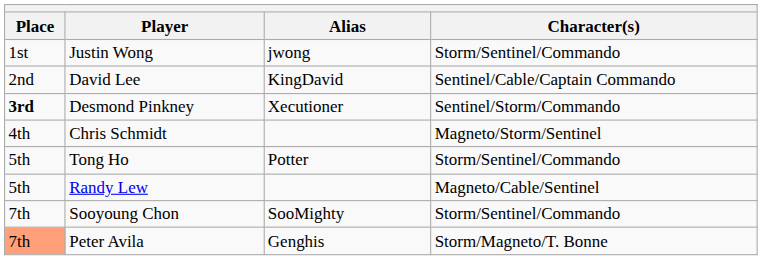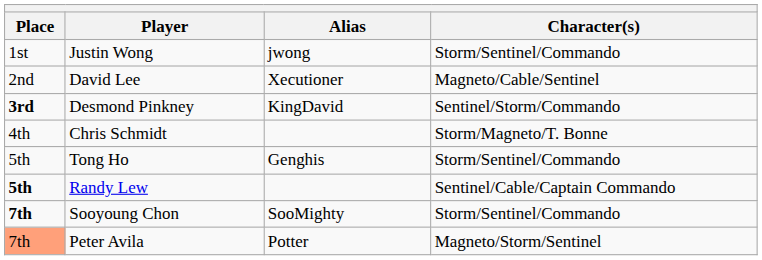 <table class="wikitable">
 <tr>
 <th colspan=6></th>
 </tr>
 <tr>
 <th style="width:50px;">Place</th>
 <th style="width:180px;">Player</th>
 <th style="width:150px;">Alias</th>
 <th style="width:300px;">Character(s)</th>
 </tr>
 <tr>
 <td>1st</td>
 <td> Justin Wong</td>
 <td>jwong</td>
 <td>Storm/Sentinel/Commando</td>
 </tr>
 <tr>
 <td>2nd</td>
 <td> David Lee</td>
-<td>KingDavid</td>
-<td>Sentinel/Cable/Captain Commando</td>
+<td>Xecutioner</td>
+<td>Magneto/Cable/Sentinel</td>
 </tr>
 <tr>
 <td><strong>3rd</strong></td>
 <td> Desmond Pinkney</td>
-<td>Xecutioner</td>
+<td>KingDavid</td>
 <td>Sentinel/Storm/Commando</td>
 </tr>
 <tr>
 <td>4th</td>
 <td> Chris Schmidt</td>
 <td></td>
-<td>Magneto/Storm/Sentinel</td>
+<td>Storm/Magneto/T. Bonne</td>
 </tr>
 <tr>
 <td>5th</td>
 <td> Tong Ho</td>
-<td>Potter</td>
+<td>Genghis</td>
 <td>Storm/Sentinel/Commando</td>
 </tr>
 <tr>
-<td>5th</td>
+<td><strong>5th</strong></td>
 <td> <a href='#'>Randy Lew</a></td>
 <td></td>
-<td>Magneto/Cable/Sentinel</td>
+<td>Sentinel/Cable/Captain Commando</td>
 </tr>
 <tr>
-<td>7th</td>
+<td><strong>7th</strong></td>
 <td> Sooyoung Chon</td>
 <td>SooMighty</td>
 <td>Storm/Sentinel/Commando</td>
 </tr>
 <tr>
 <td style="background: lightsalmon;">7th</td>
 <td> Peter Avila</td>
-<td>Genghis</td>
-<td>Storm/Magneto/T. Bonne</td>
+<td>Potter</td>
+<td>Magneto/Storm/Sentinel</td>
 </tr>
 </table>
